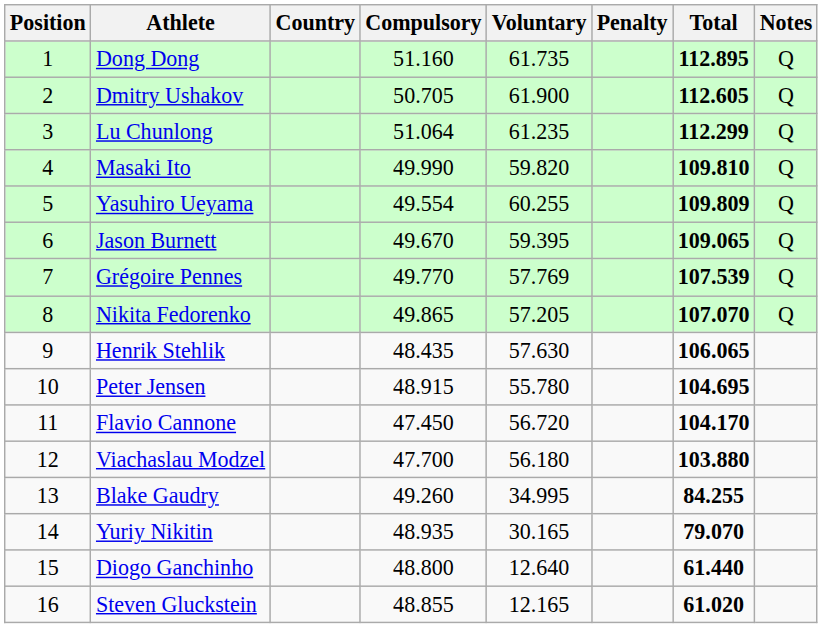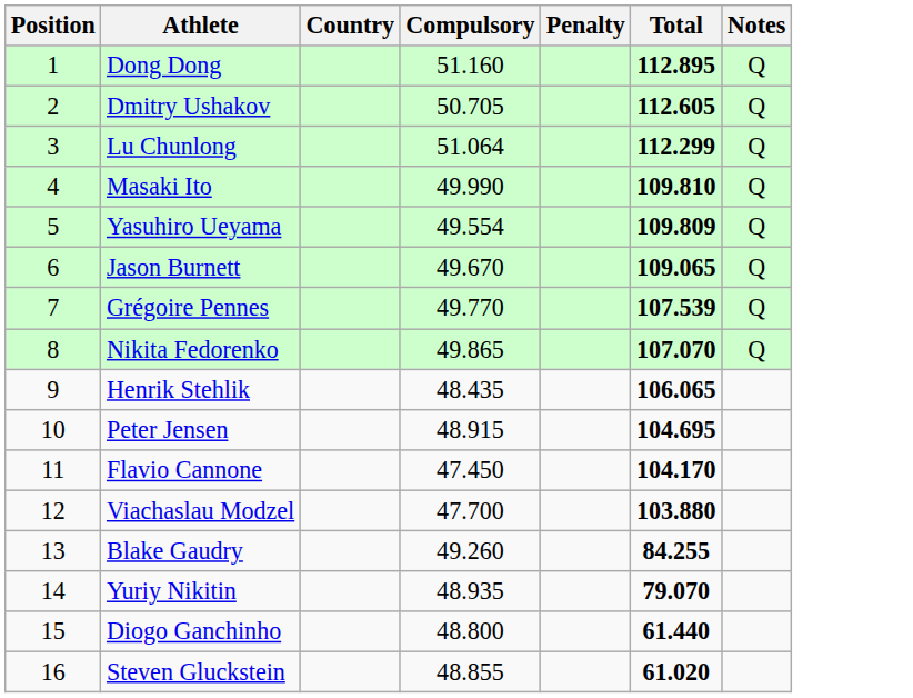 <table class="wikitable sortable" style="text-align:center; font-size:95%">
 <tr>
 <th>Position</th>
 <th>Athlete</th>
 <th>Country</th>
 <th>Compulsory</th>
-<th>Voluntary</th>
 <th>Penalty</th>
 <th>Total</th>
 <th>Notes</th>
 </tr>
 <tr bgcolor="ccffcc">
 <td>1</td>
 <td align="left"><a href='#'>Dong Dong</a></td>
 <td></td>
 <td>51.160</td>
-<td>61.735</td>
 <td></td>
 <td><strong>112.895</strong></td>
 <td>Q</td>
 </tr>
 <tr bgcolor="ccffcc">
 <td>2</td>
 <td align="left"><a href='#'>Dmitry Ushakov</a></td>
 <td></td>
 <td>50.705</td>
-<td>61.900</td>
 <td></td>
 <td><strong>112.605</strong></td>
 <td>Q</td>
 </tr>
 <tr bgcolor="ccffcc">
 <td>3</td>
 <td align="left"><a href='#'>Lu Chunlong</a></td>
 <td></td>
 <td>51.064</td>
-<td>61.235</td>
 <td></td>
 <td><strong>112.299</strong></td>
 <td>Q</td>
 </tr>
 <tr bgcolor="ccffcc">
 <td>4</td>
 <td align="left"><a href='#'>Masaki Ito</a></td>
 <td></td>
 <td>49.990</td>
-<td>59.820</td>
 <td></td>
 <td><strong>109.810</strong></td>
 <td>Q</td>
 </tr>
 <tr bgcolor="ccffcc">
 <td>5</td>
 <td align="left"><a href='#'>Yasuhiro Ueyama</a></td>
 <td></td>
 <td>49.554</td>
-<td>60.255</td>
 <td></td>
 <td><strong>109.809</strong></td>
 <td>Q</td>
 </tr>
 <tr bgcolor="ccffcc">
 <td>6</td>
 <td align="left"><a href='#'>Jason Burnett</a></td>
 <td></td>
 <td>49.670</td>
-<td>59.395</td>
 <td></td>
 <td><strong>109.065</strong></td>
 <td>Q</td>
 </tr>
 <tr bgcolor="ccffcc">
 <td>7</td>
 <td align="left"><a href='#'>Grégoire Pennes</a></td>
 <td></td>
 <td>49.770</td>
-<td>57.769</td>
 <td></td>
 <td><strong>107.539</strong></td>
 <td>Q</td>
 </tr>
 <tr bgcolor="ccffcc">
 <td>8</td>
 <td align="left"><a href='#'>Nikita Fedorenko</a></td>
 <td></td>
 <td>49.865</td>
-<td>57.205</td>
 <td></td>
 <td><strong>107.070</strong></td>
 <td>Q</td>
 </tr>
 <tr>
 <td>9</td>
 <td align="left"><a href='#'>Henrik Stehlik</a></td>
 <td></td>
 <td>48.435</td>
-<td>57.630</td>
 <td></td>
 <td><strong>106.065</strong></td>
 <td></td>
 </tr>
 <tr>
 <td>10</td>
 <td align="left"><a href='#'>Peter Jensen</a></td>
 <td></td>
 <td>48.915</td>
-<td>55.780</td>
 <td></td>
 <td><strong>104.695</strong></td>
 <td></td>
 </tr>
 <tr>
 <td>11</td>
 <td align="left"><a href='#'>Flavio Cannone</a></td>
 <td></td>
 <td>47.450</td>
-<td>56.720</td>
 <td></td>
 <td><strong>104.170</strong></td>
 <td></td>
 </tr>
 <tr>
 <td>12</td>
 <td align="left"><a href='#'>Viachaslau Modzel</a></td>
 <td></td>
 <td>47.700</td>
-<td>56.180</td>
 <td></td>
 <td><strong>103.880</strong></td>
 <td></td>
 </tr>
 <tr>
 <td>13</td>
 <td align="left"><a href='#'>Blake Gaudry</a></td>
 <td></td>
 <td>49.260</td>
-<td>34.995</td>
 <td></td>
 <td><strong>84.255</strong></td>
 <td></td>
 </tr>
 <tr>
 <td>14</td>
 <td align="left"><a href='#'>Yuriy Nikitin</a></td>
 <td></td>
 <td>48.935</td>
-<td>30.165</td>
 <td></td>
 <td><strong>79.070</strong></td>
 <td></td>
 </tr>
 <tr>
 <td>15</td>
 <td align="left"><a href='#'>Diogo Ganchinho</a></td>
 <td></td>
 <td>48.800</td>
-<td>12.640</td>
 <td></td>
 <td><strong>61.440</strong></td>
 <td></td>
 </tr>
 <tr>
 <td>16</td>
 <td align="left"><a href='#'>Steven Gluckstein</a></td>
 <td></td>
 <td>48.855</td>
-<td>12.165</td>
 <td></td>
 <td><strong>61.020</strong></td>
 <td></td>
 </tr>
 </table>
